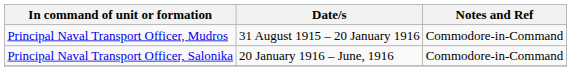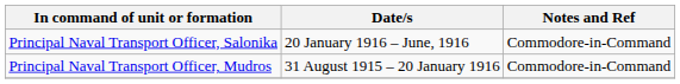 <table class="wikitable">
 <tr>
 <th>In command of unit or formation</th>
 <th>Date/s</th>
 <th>Notes and Ref</th>
 </tr>
 <tr>
+<td><a href='#'>Principal Naval Transport Officer, Salonika</a></td>
+<td>20 January 1916 – June, 1916</td>
+<td>Commodore-in-Command</td>
+</tr>
+<tr>
 <td><a href='#'>Principal Naval Transport Officer, Mudros</a></td>
 <td>31 August 1915 – 20 January 1916</td>
 <td>Commodore-in-Command</td>
 </tr>
 <tr>
-<td><a href='#'>Principal Naval Transport Officer, Salonika</a></td>
-<td>20 January 1916 – June, 1916</td>
-<td>Commodore-in-Command</td>
-</tr>
-<tr>
 </tr>
 </table>
